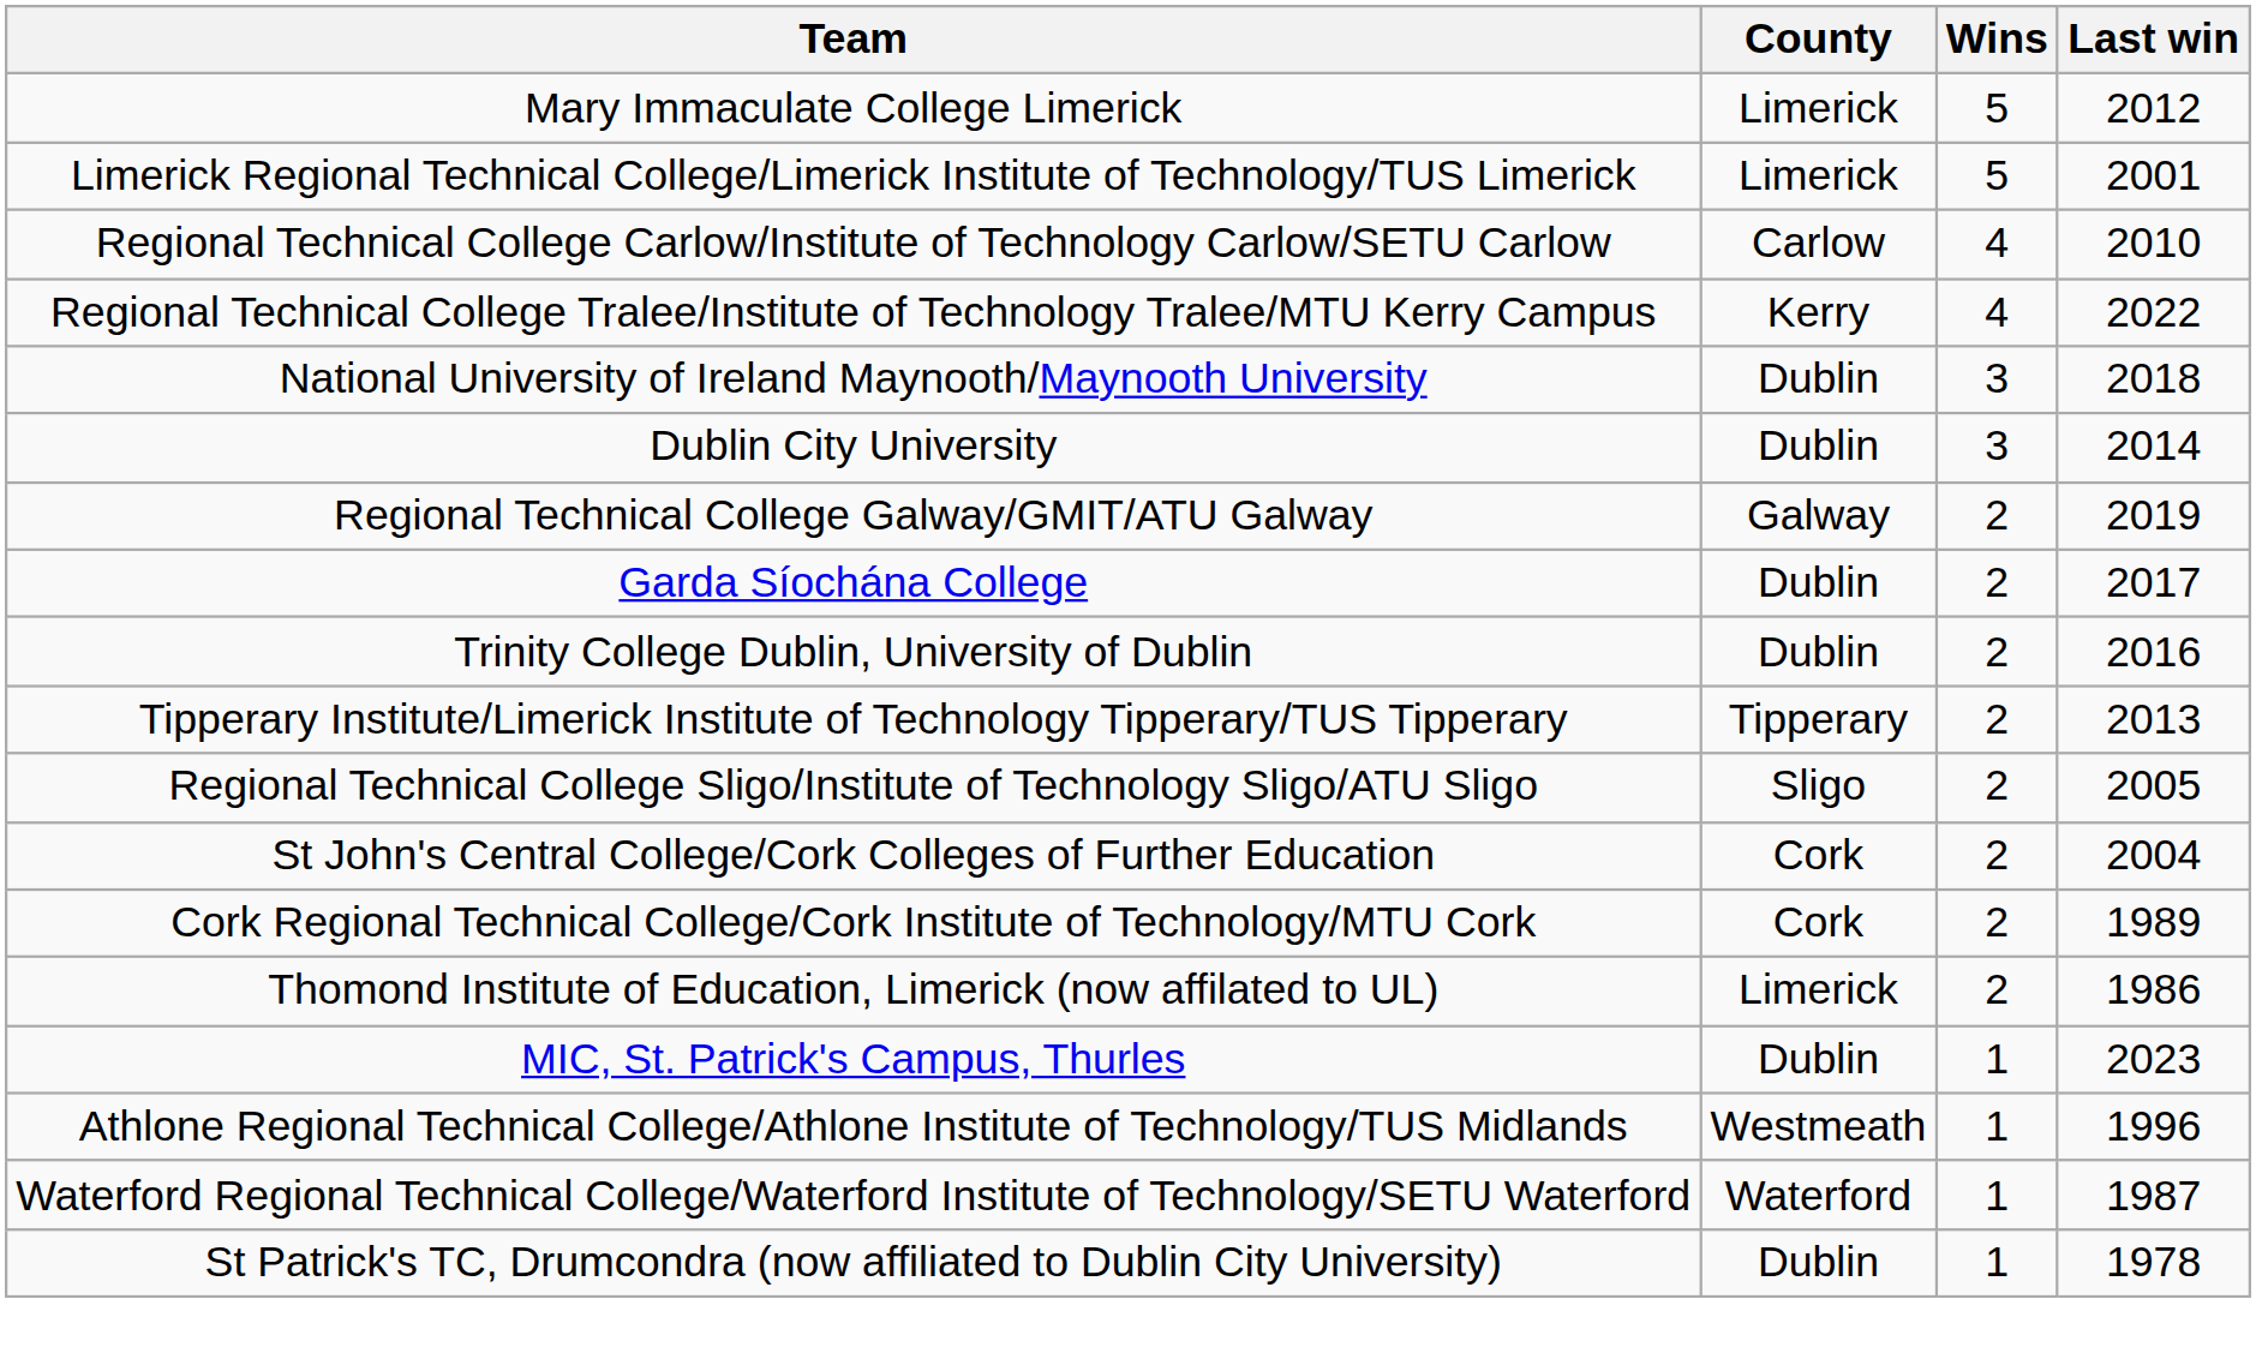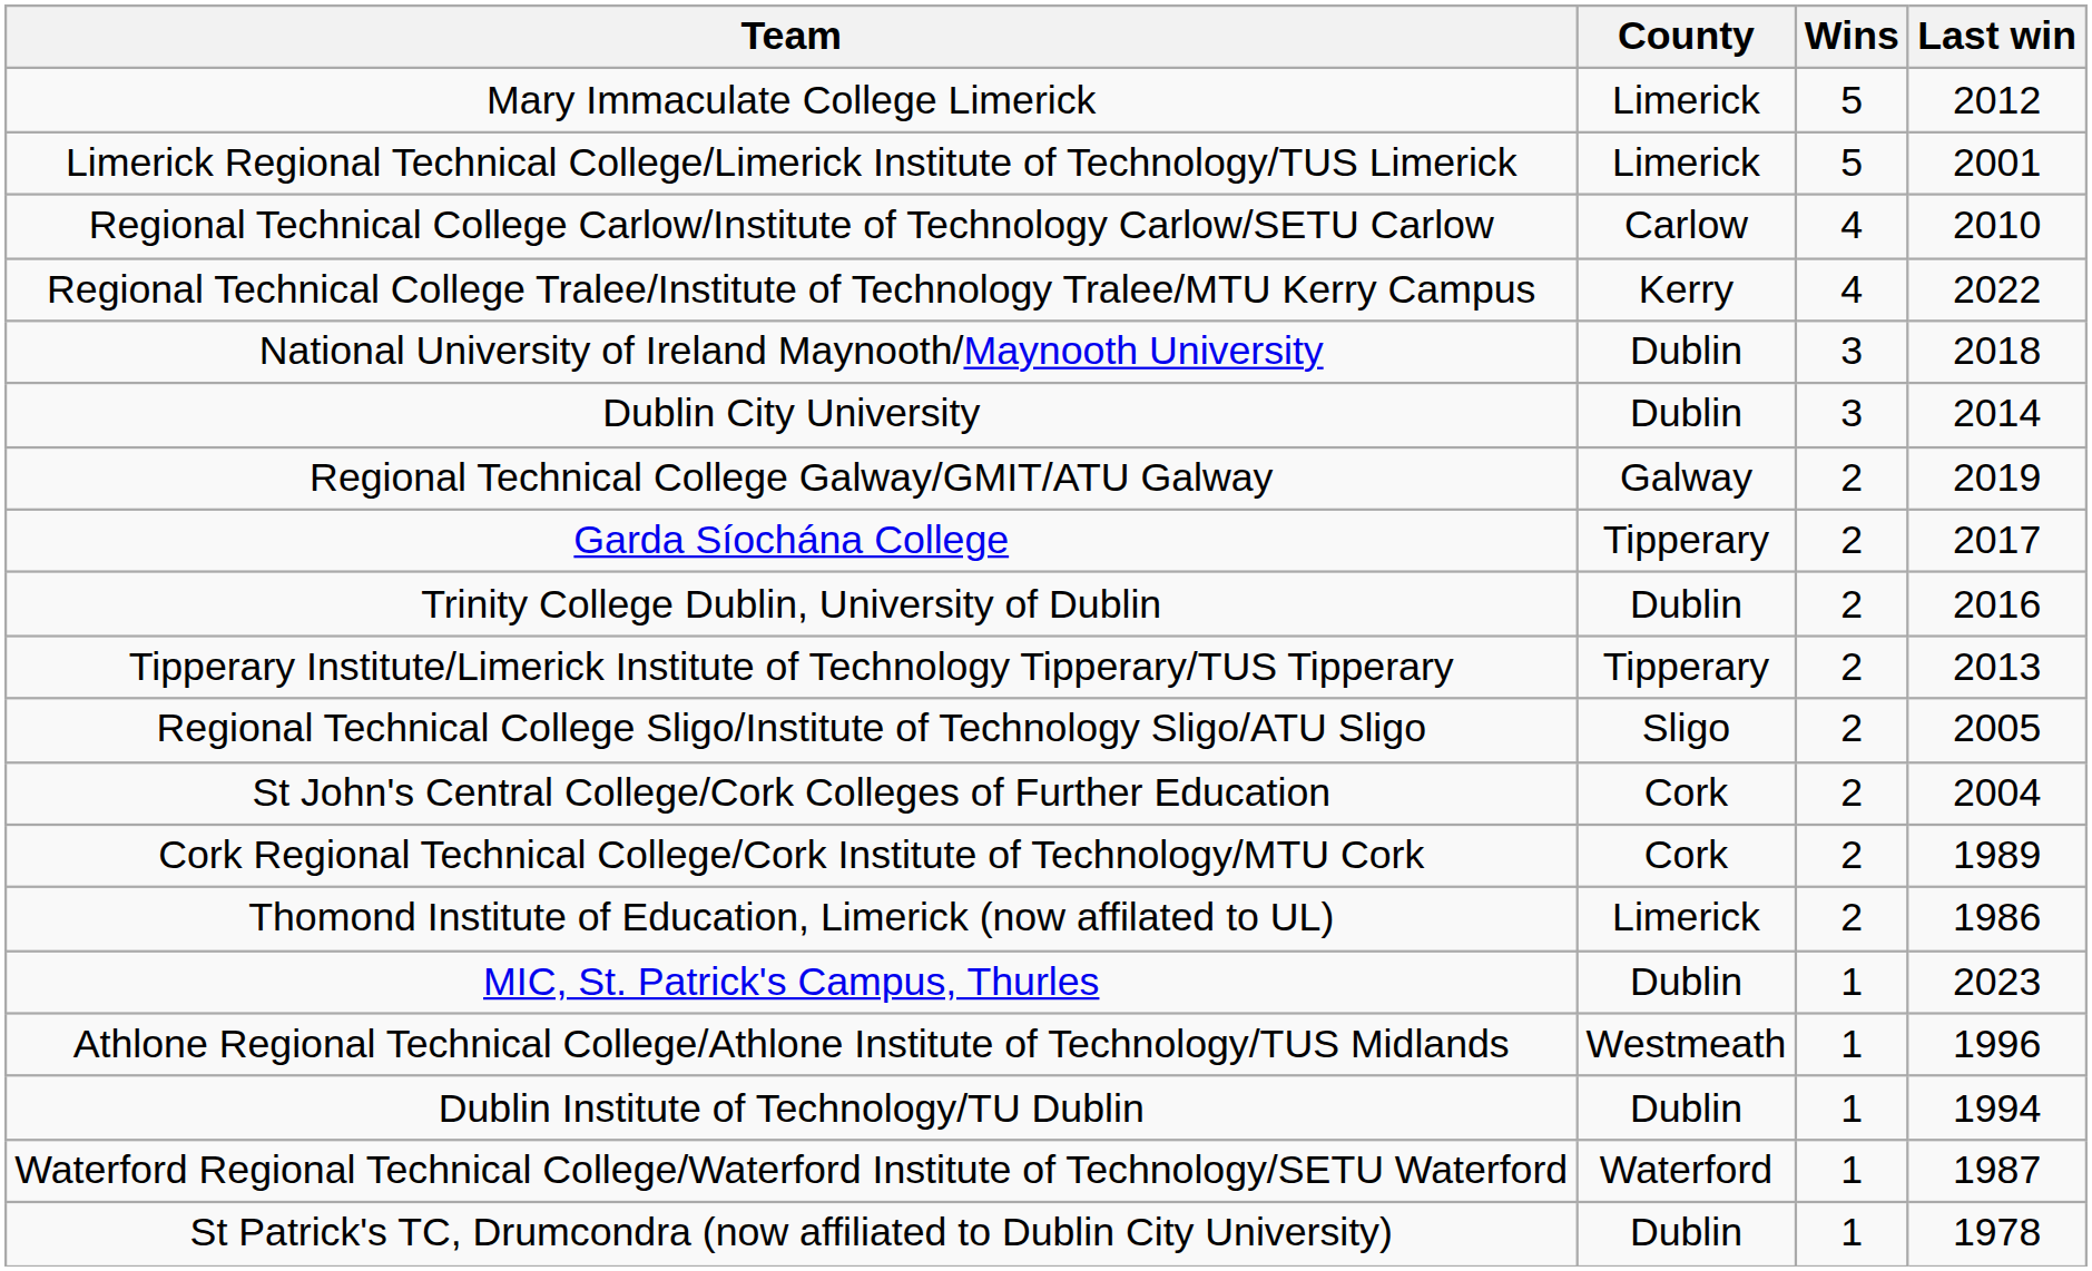 <table class="wikitable">
 <tr style="background:#efefef">
 <th>Team</th>
 <th>County</th>
 <th>Wins</th>
 <th>Last win</th>
 </tr>
 <tr align="center">
 <td>Mary Immaculate College Limerick</td>
 <td>Limerick</td>
 <td>5</td>
 <td>2012</td>
 </tr>
 <tr align="center">
 <td>Limerick Regional Technical College/Limerick Institute of Technology/TUS Limerick</td>
 <td>Limerick</td>
 <td>5</td>
 <td>2001</td>
 </tr>
 <tr align="center">
 <td>Regional Technical College Carlow/Institute of Technology Carlow/SETU Carlow</td>
 <td>Carlow</td>
 <td>4</td>
 <td>2010</td>
 </tr>
 <tr align="center">
 <td>Regional Technical College Tralee/Institute of Technology Tralee/MTU Kerry Campus</td>
 <td>Kerry</td>
 <td>4</td>
 <td>2022</td>
 </tr>
 <tr align="center">
 <td>National University of Ireland Maynooth/<a href='#'>Maynooth University</a></td>
 <td>Dublin</td>
 <td>3</td>
 <td>2018</td>
 </tr>
 <tr align="center">
 <td>Dublin City University</td>
 <td>Dublin</td>
 <td>3</td>
 <td>2014</td>
 </tr>
 <tr align="center">
 <td>Regional Technical College Galway/GMIT/ATU Galway</td>
 <td>Galway</td>
 <td>2</td>
 <td>2019</td>
 </tr>
 <tr align="center">
 <td><a href='#'>Garda Síochána College</a></td>
-<td>Dublin</td>
+<td>Tipperary</td>
 <td>2</td>
 <td>2017</td>
 </tr>
 <tr align="center">
 <td>Trinity College Dublin, University of Dublin</td>
 <td>Dublin</td>
 <td>2</td>
 <td>2016</td>
 </tr>
 <tr align="center">
 <td>Tipperary Institute/Limerick Institute of Technology Tipperary/TUS Tipperary</td>
 <td>Tipperary</td>
 <td>2</td>
 <td>2013</td>
 </tr>
 <tr align="center">
 <td>Regional Technical College Sligo/Institute of Technology Sligo/ATU Sligo</td>
 <td>Sligo</td>
 <td>2</td>
 <td>2005</td>
 </tr>
 <tr align="center">
 <td>St John's Central College/Cork Colleges of Further Education</td>
 <td>Cork</td>
 <td>2</td>
 <td>2004</td>
 </tr>
 <tr align="center">
 <td>Cork Regional Technical College/Cork Institute of Technology/MTU Cork</td>
 <td>Cork</td>
 <td>2</td>
 <td>1989</td>
 </tr>
 <tr align="center">
 <td>Thomond Institute of Education, Limerick (now affilated to UL)</td>
 <td>Limerick</td>
 <td>2</td>
 <td>1986</td>
 </tr>
 <tr align="center">
 <td><a href='#'>MIC, St. Patrick's Campus, Thurles</a></td>
 <td>Dublin</td>
 <td>1</td>
 <td>2023</td>
 </tr>
 <tr align="center">
 <td>Athlone Regional Technical College/Athlone Institute of Technology/TUS Midlands</td>
 <td>Westmeath</td>
 <td>1</td>
 <td>1996</td>
 </tr>
 <tr align="center">
+<td>Dublin Institute of Technology/TU Dublin</td>
+<td>Dublin</td>
+<td>1</td>
+<td>1994</td>
+</tr>
+<tr align="center">
 <td>Waterford Regional Technical College/Waterford Institute of Technology/SETU Waterford</td>
 <td>Waterford</td>
 <td>1</td>
 <td>1987</td>
 </tr>
 <tr align="center">
 <td>St Patrick's TC, Drumcondra (now affiliated to Dublin City University)</td>
 <td>Dublin</td>
 <td>1</td>
 <td>1978</td>
 </tr>
 </table>
